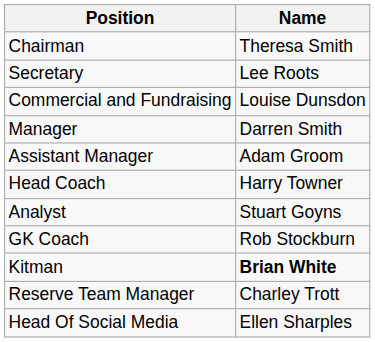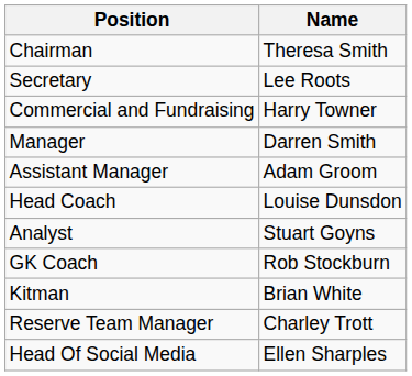 <table class=wikitable>
 <tr>
 <th>Position</th>
 <th>Name</th>
 </tr>
 <tr>
 <td>Chairman</td>
 <td>Theresa Smith</td>
 </tr>
 <tr>
 <td>Secretary</td>
 <td>Lee Roots</td>
 </tr>
 <tr>
 <td>Commercial and Fundraising</td>
-<td>Louise Dunsdon</td>
+<td>Harry Towner</td>
 </tr>
 <tr>
 <td>Manager</td>
 <td>Darren Smith</td>
 </tr>
 <tr>
 <td>Assistant Manager</td>
 <td>Adam Groom</td>
 </tr>
 <tr>
 <td>Head Coach</td>
-<td>Harry Towner</td>
+<td>Louise Dunsdon</td>
 </tr>
 <tr>
 <td>Analyst</td>
 <td>Stuart Goyns</td>
 </tr>
 <tr>
 <td>GK Coach</td>
 <td>Rob Stockburn</td>
 </tr>
 <tr>
 <td>Kitman</td>
-<td><strong>Brian White</strong></td>
+<td>Brian White</td>
 </tr>
 <tr>
 <td>Reserve Team Manager</td>
 <td>Charley Trott</td>
 </tr>
 <tr>
 <td>Head Of Social Media</td>
 <td>Ellen Sharples</td>
 </tr>
 </table>
